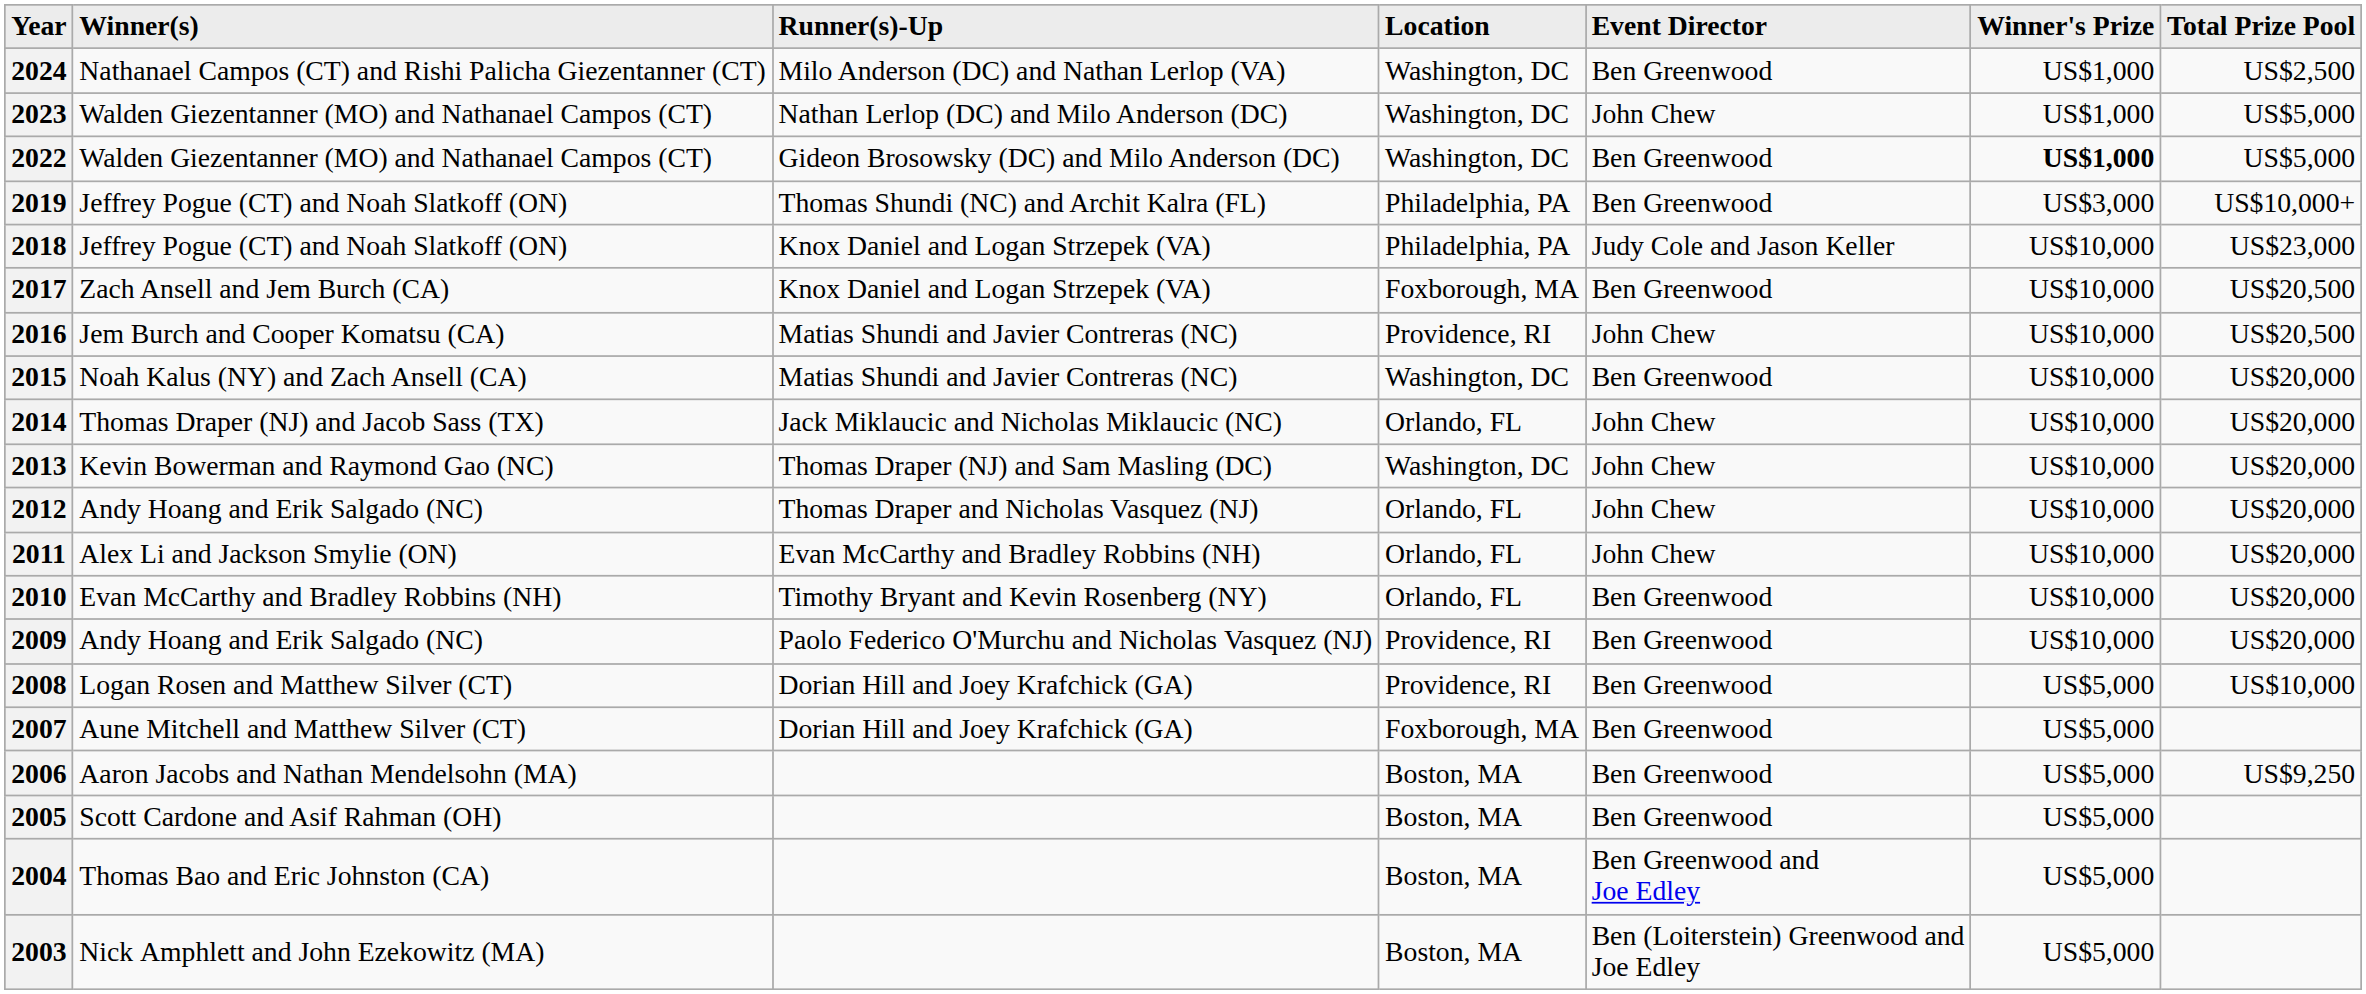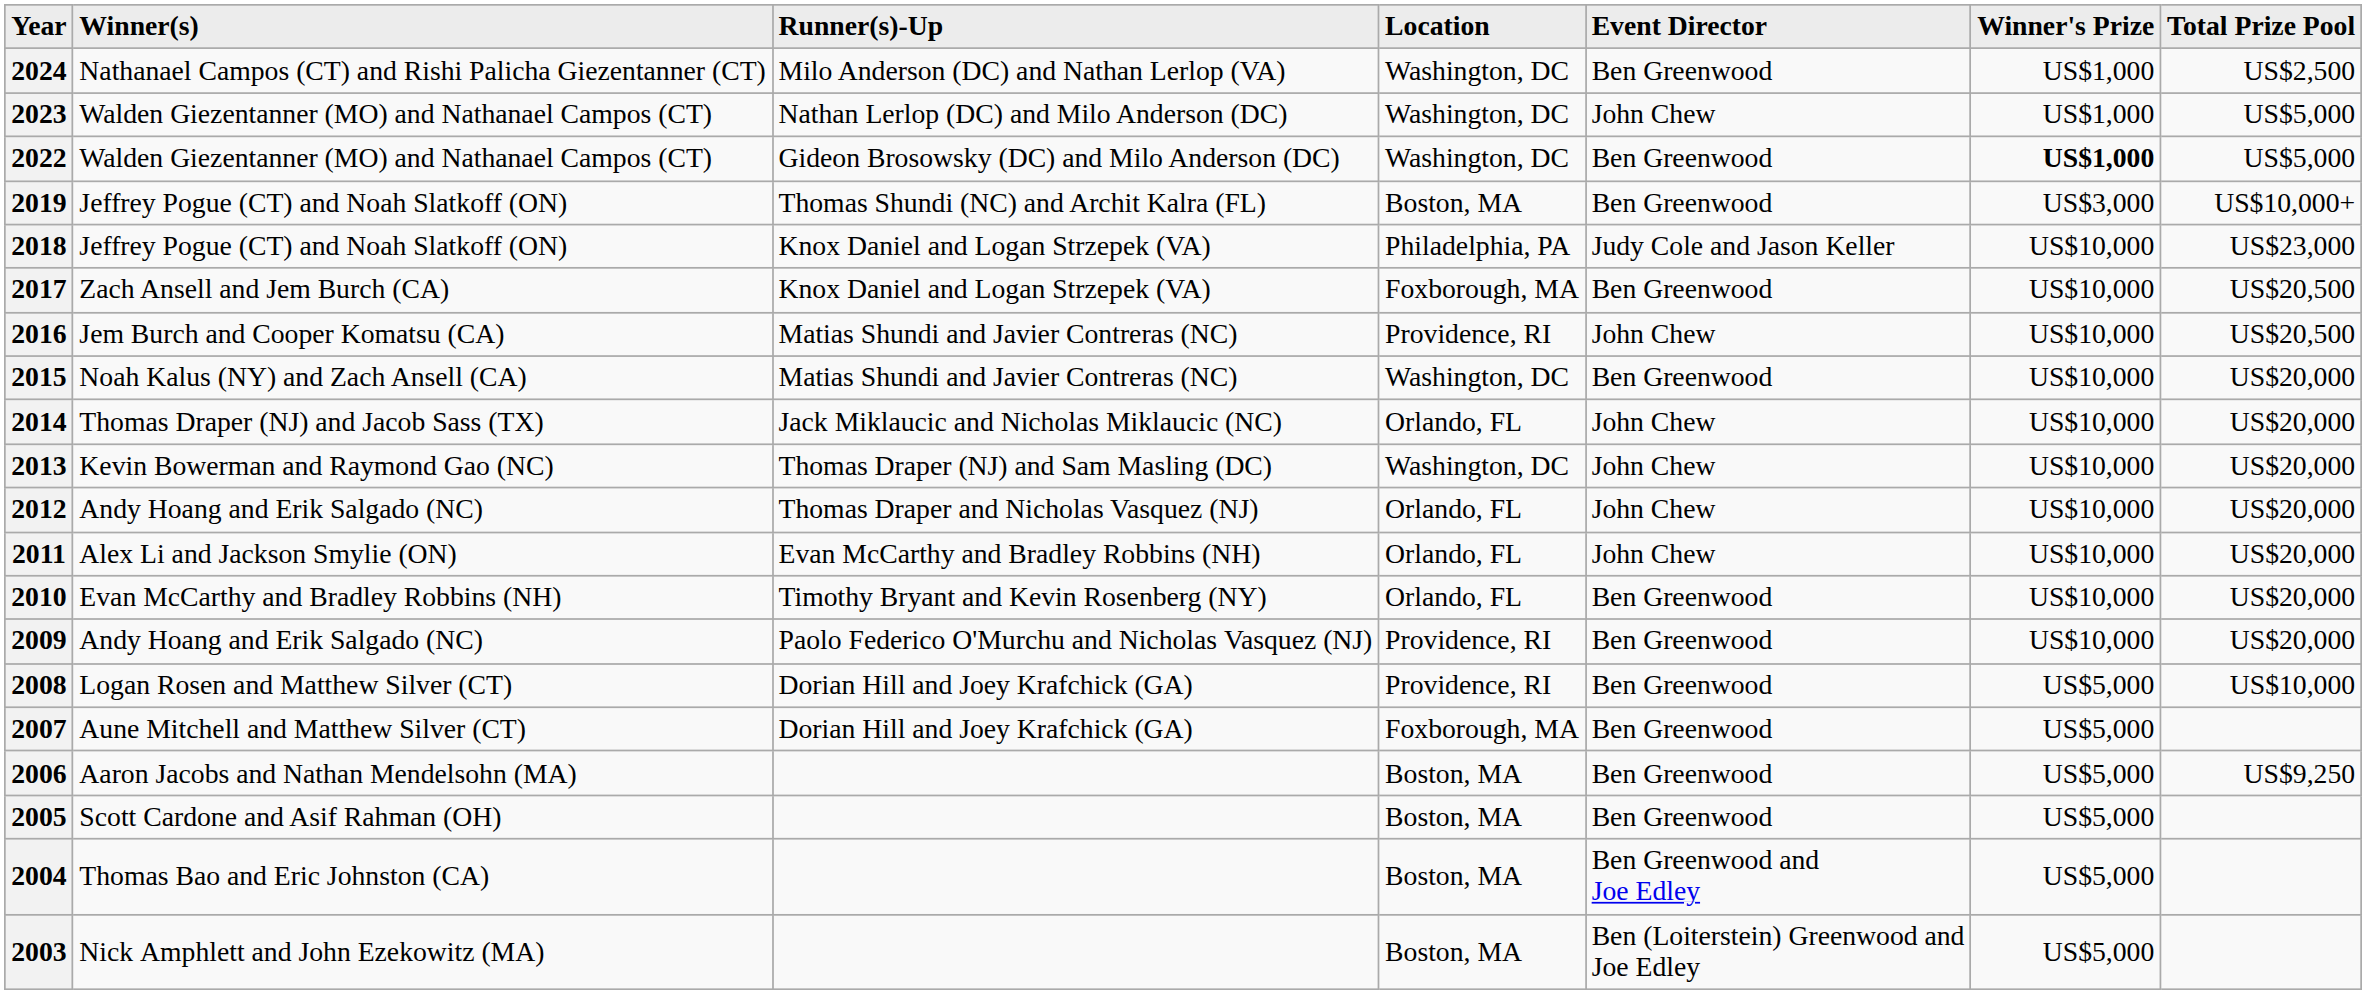 <table class="wikitable">
 <tr style="background:#ececec;">
 <td><strong>Year</strong></td>
 <td><strong>Winner(s)</strong></td>
 <td><strong>Runner(s)-Up</strong></td>
 <td><strong>Location</strong></td>
 <td><strong>Event Director</strong></td>
 <td><strong>Winner's Prize</strong></td>
 <td><strong>Total Prize Pool</strong></td>
 </tr>
 <tr>
 <th>2024</th>
 <td>Nathanael Campos (CT) and Rishi Palicha Giezentanner (CT)</td>
 <td>Milo Anderson (DC) and Nathan Lerlop (VA)</td>
 <td>Washington, DC</td>
 <td>Ben Greenwood</td>
 <td align="right">US$1,000</td>
 <td align="right">US$2,500</td>
 </tr>
 <tr>
 <th>2023</th>
 <td>Walden Giezentanner (MO) and Nathanael Campos (CT)</td>
 <td>Nathan Lerlop (DC) and Milo Anderson (DC)</td>
 <td>Washington, DC</td>
 <td>John Chew</td>
 <td align="right">US$1,000</td>
 <td align="right">US$5,000</td>
 </tr>
 <tr>
 <th>2022</th>
 <td>Walden Giezentanner (MO) and Nathanael Campos (CT)</td>
 <td>Gideon Brosowsky (DC) and Milo Anderson (DC)</td>
 <td>Washington, DC</td>
 <td>Ben Greenwood</td>
 <td align="right"><strong>US$1,000</strong></td>
 <td align="right">US$5,000</td>
 </tr>
 <tr>
 <th>2019</th>
 <td>Jeffrey Pogue (CT) and Noah Slatkoff (ON)</td>
 <td>Thomas Shundi (NC) and Archit Kalra (FL)</td>
-<td>Philadelphia, PA</td>
+<td>Boston, MA</td>
 <td>Ben Greenwood</td>
 <td align="right">US$3,000</td>
 <td align="right">US$10,000+</td>
 </tr>
 <tr>
 <th>2018</th>
 <td>Jeffrey Pogue (CT) and Noah Slatkoff (ON)</td>
 <td>Knox Daniel and Logan Strzepek (VA)</td>
 <td>Philadelphia, PA</td>
 <td>Judy Cole and Jason Keller</td>
 <td align="right">US$10,000</td>
 <td align="right">US$23,000</td>
 </tr>
 <tr>
 <th>2017</th>
 <td>Zach Ansell and Jem Burch (CA)</td>
 <td>Knox Daniel and Logan Strzepek (VA)</td>
 <td>Foxborough, MA</td>
 <td>Ben Greenwood</td>
 <td align="right">US$10,000</td>
 <td align="right">US$20,500</td>
 </tr>
 <tr>
 <th>2016</th>
 <td>Jem Burch and Cooper Komatsu (CA)</td>
 <td>Matias Shundi and Javier Contreras (NC)</td>
 <td>Providence, RI</td>
 <td John Chew (Scrabble)>John Chew</td>
 <td align="right">US$10,000</td>
 <td align="right">US$20,500</td>
 </tr>
 <tr>
 <th>2015</th>
 <td>Noah Kalus (NY) and Zach Ansell (CA)</td>
 <td>Matias Shundi and Javier Contreras (NC)</td>
 <td>Washington, DC</td>
 <td>Ben Greenwood</td>
 <td align="right">US$10,000</td>
 <td align="right">US$20,000</td>
 </tr>
 <tr>
 <th>2014</th>
 <td>Thomas Draper (NJ) and Jacob Sass (TX)</td>
 <td>Jack Miklaucic and Nicholas Miklaucic (NC)</td>
 <td>Orlando, FL</td>
 <td>John Chew</td>
 <td align="right">US$10,000</td>
 <td align="right">US$20,000</td>
 </tr>
 <tr>
 <th>2013</th>
 <td>Kevin Bowerman and Raymond Gao (NC)</td>
 <td>Thomas Draper (NJ) and Sam Masling (DC)</td>
 <td>Washington, DC</td>
 <td>John Chew</td>
 <td align="right">US$10,000</td>
 <td align="right">US$20,000</td>
 </tr>
 <tr>
 <th>2012</th>
 <td>Andy Hoang and Erik Salgado (NC)</td>
 <td>Thomas Draper and Nicholas Vasquez (NJ)</td>
 <td>Orlando, FL</td>
 <td>John Chew</td>
 <td align="right">US$10,000</td>
 <td align="right">US$20,000</td>
 </tr>
 <tr>
 <th>2011</th>
 <td>Alex Li and Jackson Smylie (ON)</td>
 <td>Evan McCarthy and Bradley Robbins (NH)</td>
 <td>Orlando, FL</td>
 <td>John Chew</td>
 <td align="right">US$10,000</td>
 <td align="right">US$20,000</td>
 </tr>
 <tr>
 <th>2010</th>
 <td>Evan McCarthy and Bradley Robbins (NH)</td>
 <td>Timothy Bryant and Kevin Rosenberg (NY)</td>
 <td>Orlando, FL</td>
 <td>Ben Greenwood</td>
 <td align="right">US$10,000</td>
 <td align="right">US$20,000</td>
 </tr>
 <tr>
 <th>2009</th>
 <td>Andy Hoang and Erik Salgado (NC)</td>
 <td>Paolo Federico O'Murchu and Nicholas Vasquez (NJ)</td>
 <td>Providence, RI</td>
 <td>Ben Greenwood</td>
 <td align="right">US$10,000</td>
 <td align="right">US$20,000</td>
 </tr>
 <tr>
 <th>2008</th>
 <td>Logan Rosen and Matthew Silver (CT)</td>
 <td>Dorian Hill and Joey Krafchick (GA)</td>
 <td>Providence, RI</td>
 <td>Ben Greenwood</td>
 <td align="right">US$5,000</td>
 <td align="right">US$10,000</td>
 </tr>
 <tr>
 <th>2007</th>
 <td>Aune Mitchell and Matthew Silver (CT)</td>
 <td>Dorian Hill and Joey Krafchick (GA)</td>
 <td>Foxborough, MA</td>
 <td>Ben Greenwood</td>
 <td align="right">US$5,000</td>
 <td></td>
 </tr>
 <tr>
 <th>2006</th>
 <td>Aaron Jacobs and Nathan Mendelsohn (MA)</td>
 <td></td>
 <td>Boston, MA</td>
 <td>Ben Greenwood</td>
 <td align="right">US$5,000</td>
 <td align="right">US$9,250</td>
 </tr>
 <tr>
 <th>2005</th>
 <td>Scott Cardone and Asif Rahman (OH)</td>
 <td></td>
 <td>Boston, MA</td>
 <td>Ben Greenwood</td>
 <td align="right">US$5,000</td>
 <td></td>
 </tr>
 <tr>
 <th>2004</th>
 <td>Thomas Bao and Eric Johnston (CA)</td>
 <td></td>
 <td>Boston, MA</td>
 <td>Ben Greenwood and <br><a href='#'>Joe Edley</a></td>
 <td align="right">US$5,000</td>
 <td></td>
 </tr>
 <tr>
 <th>2003</th>
 <td>Nick Amphlett and John Ezekowitz (MA)</td>
 <td></td>
 <td>Boston, MA</td>
 <td>Ben (Loiterstein) Greenwood and <br>Joe Edley</td>
 <td align="right">US$5,000</td>
 <td></td>
 </tr>
 </table>
